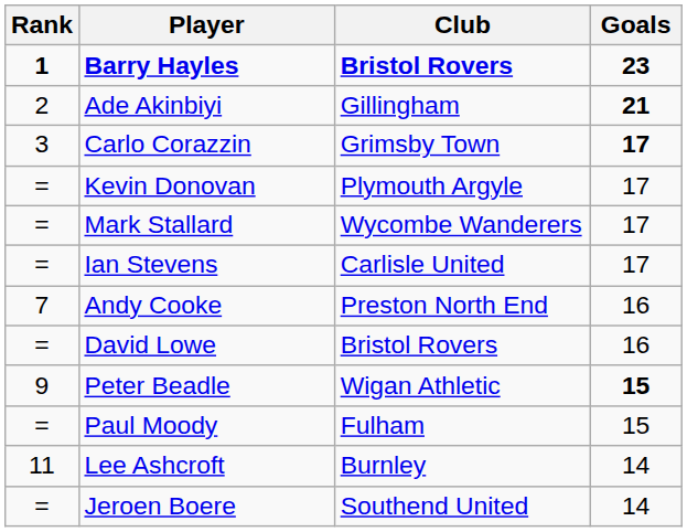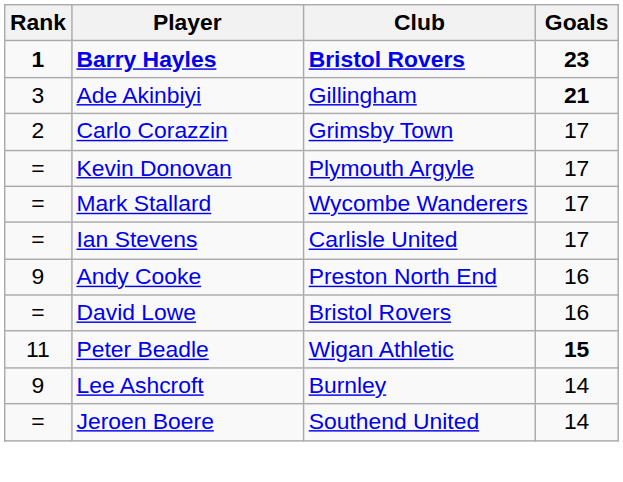 <table class="wikitable" style="text-align: center;">
 <tr>
 <th width=20>Rank</th>
 <th width=155>Player</th>
 <th width=155>Club</th>
 <th width=50>Goals</th>
 </tr>
 <tr>
 <td><strong>1</strong></td>
 <td align=left> <strong> <a href='#'>Barry Hayles</a> </strong></td>
 <td align=left><strong> <a href='#'>Bristol Rovers</a> </strong></td>
 <td><strong>23</strong></td>
 </tr>
 <tr>
-<td>2</td>
+<td>3</td>
 <td align=left> <a href='#'>Ade Akinbiyi</a></td>
 <td align=left><a href='#'>Gillingham</a></td>
 <td><strong>21</strong></td>
 </tr>
 <tr>
-<td>3</td>
+<td>2</td>
 <td align=left> <a href='#'>Carlo Corazzin</a></td>
 <td align=left><a href='#'>Grimsby Town</a></td>
-<td><strong>17</strong></td>
+<td>17</td>
 </tr>
 <tr>
 <td>=</td>
 <td align=left> <a href='#'>Kevin Donovan</a></td>
 <td align=left><a href='#'>Plymouth Argyle</a></td>
 <td>17</td>
 </tr>
 <tr>
 <td>=</td>
 <td align=left> <a href='#'>Mark Stallard</a></td>
 <td align=left><a href='#'>Wycombe Wanderers</a></td>
 <td>17</td>
 </tr>
 <tr>
 <td>=</td>
 <td align=left> <a href='#'>Ian Stevens</a></td>
 <td align=left><a href='#'>Carlisle United</a></td>
 <td>17</td>
 </tr>
 <tr>
-<td>7</td>
+<td>9</td>
 <td align=left> <a href='#'>Andy Cooke</a></td>
 <td align=left><a href='#'>Preston North End</a></td>
 <td>16</td>
 </tr>
 <tr>
 <td>=</td>
 <td align=left> <a href='#'>David Lowe</a></td>
 <td align=left><a href='#'>Bristol Rovers</a></td>
 <td>16</td>
 </tr>
 <tr>
-<td>9</td>
+<td>11</td>
 <td align=left> <a href='#'>Peter Beadle</a></td>
 <td align=left><a href='#'>Wigan Athletic</a></td>
 <td><strong>15</strong></td>
 </tr>
 <tr>
-<td>=</td>
-<td align=left> <a href='#'>Paul Moody</a></td>
-<td align=left><a href='#'>Fulham</a></td>
-<td>15</td>
-</tr>
-<tr>
-<td>11</td>
+<td>9</td>
 <td align=left> <a href='#'>Lee Ashcroft</a></td>
 <td align=left><a href='#'>Burnley</a></td>
 <td>14</td>
 </tr>
 <tr>
 <td>=</td>
 <td align=left> <a href='#'>Jeroen Boere</a></td>
 <td align=left><a href='#'>Southend United</a></td>
 <td>14</td>
 </tr>
 </table>
